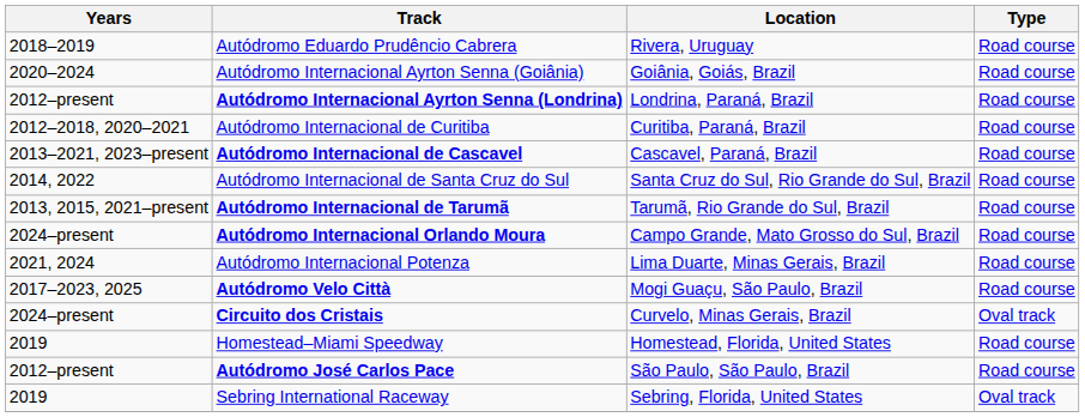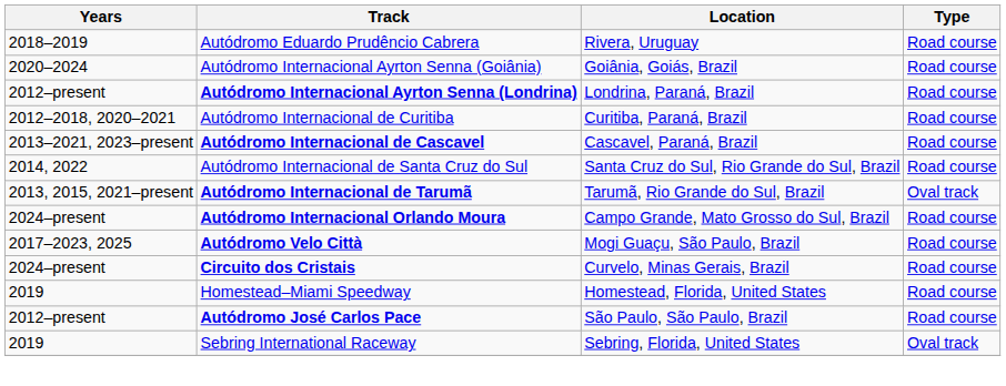 <table class="wikitable">
 <tr>
 <th>Years</th>
 <th>Track</th>
 <th>Location</th>
 <th>Type</th>
 </tr>
 <tr>
 <td>2018–2019</td>
 <td><a href='#'>Autódromo Eduardo Prudêncio Cabrera</a></td>
 <td><a href='#'>Rivera</a>, <a href='#'>Uruguay</a></td>
 <td><a href='#'>Road course</a></td>
 </tr>
 <tr>
 <td>2020–2024</td>
 <td><a href='#'>Autódromo Internacional Ayrton Senna (Goiânia)</a></td>
 <td><a href='#'>Goiânia</a>, <a href='#'>Goiás</a>, <a href='#'>Brazil</a></td>
 <td><a href='#'>Road course</a></td>
 </tr>
 <tr>
 <td>2012–present</td>
 <td><strong><a href='#'>Autódromo Internacional Ayrton Senna (Londrina)</a></strong></td>
 <td><a href='#'>Londrina</a>, <a href='#'>Paraná</a>, <a href='#'>Brazil</a></td>
 <td><a href='#'>Road course</a></td>
 </tr>
 <tr>
 <td>2012–2018, 2020–2021</td>
 <td><a href='#'>Autódromo Internacional de Curitiba</a></td>
 <td><a href='#'>Curitiba</a>, <a href='#'>Paraná</a>, <a href='#'>Brazil</a></td>
 <td><a href='#'>Road course</a></td>
 </tr>
 <tr>
 <td>2013–2021, 2023–present</td>
 <td><strong><a href='#'>Autódromo Internacional de Cascavel</a></strong></td>
 <td><a href='#'>Cascavel</a>, <a href='#'>Paraná</a>, <a href='#'>Brazil</a></td>
 <td><a href='#'>Road course</a></td>
 </tr>
 <tr>
 <td>2014, 2022</td>
 <td><a href='#'>Autódromo Internacional de Santa Cruz do Sul</a></td>
 <td><a href='#'>Santa Cruz do Sul</a>, <a href='#'>Rio Grande do Sul</a>, <a href='#'>Brazil</a></td>
 <td><a href='#'>Road course</a></td>
 </tr>
 <tr>
 <td>2013, 2015, 2021–present</td>
 <td><strong><a href='#'>Autódromo Internacional de Tarumã</a></strong></td>
 <td><a href='#'>Tarumã</a>, <a href='#'>Rio Grande do Sul</a>, <a href='#'>Brazil</a></td>
-<td><a href='#'>Road course</a></td>
+<td><a href='#'>Oval track</a></td>
 </tr>
 <tr>
 <td>2024–present</td>
 <td><strong><a href='#'>Autódromo Internacional Orlando Moura</a></strong></td>
 <td><a href='#'>Campo Grande</a>, <a href='#'>Mato Grosso do Sul</a>, <a href='#'>Brazil</a></td>
-<td><a href='#'>Road course</a></td>
-</tr>
-<tr>
-<td>2021, 2024</td>
-<td><a href='#'>Autódromo Internacional Potenza</a></td>
-<td><a href='#'>Lima Duarte</a>, <a href='#'>Minas Gerais</a>, <a href='#'>Brazil</a></td>
 <td><a href='#'>Road course</a></td>
 </tr>
 <tr>
 <td>2017–2023, 2025</td>
 <td><strong><a href='#'>Autódromo Velo Città</a></strong></td>
 <td><a href='#'>Mogi Guaçu</a>, <a href='#'>São Paulo</a>, <a href='#'>Brazil</a></td>
 <td><a href='#'>Road course</a></td>
 </tr>
 <tr>
 <td>2024–present</td>
 <td><strong><a href='#'>Circuito dos Cristais</a></strong></td>
 <td><a href='#'>Curvelo</a>, <a href='#'>Minas Gerais</a>, <a href='#'>Brazil</a></td>
-<td><a href='#'>Oval track</a></td>
+<td><a href='#'>Road course</a></td>
 </tr>
 <tr>
 <td>2019</td>
 <td><a href='#'>Homestead–Miami Speedway</a></td>
 <td><a href='#'>Homestead</a>, <a href='#'>Florida</a>, <a href='#'>United States</a></td>
 <td><a href='#'>Road course</a></td>
 </tr>
 <tr>
 <td>2012–present</td>
 <td><strong><a href='#'>Autódromo José Carlos Pace</a></strong></td>
 <td><a href='#'>São Paulo</a>, <a href='#'>São Paulo</a>, <a href='#'>Brazil</a></td>
 <td><a href='#'>Road course</a></td>
 </tr>
 <tr>
 <td>2019</td>
 <td><a href='#'>Sebring International Raceway</a></td>
 <td><a href='#'>Sebring</a>, <a href='#'>Florida</a>, <a href='#'>United States</a></td>
 <td><a href='#'>Oval track</a></td>
 </tr>
 <tr>
 </tr>
 </table>
